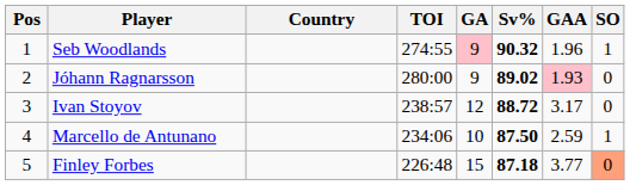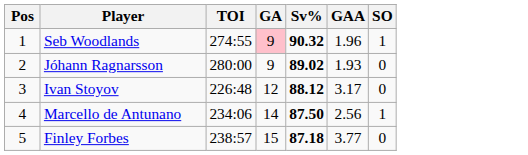 <table class="wikitable sortable" style="text-align: center;">
 <tr>
 <th width=30>Pos</th>
 <th width=165>Player</th>
-<th width=125>Country</th>
 <th width=20>TOI</th>
 <th width=20>GA</th>
 <th width=20>Sv%</th>
 <th width=20>GAA</th>
 <th width=20>SO</th>
 </tr>
 <tr>
 <td>1</td>
 <td align=left><a href='#'>Seb Woodlands</a></td>
-<td align=left></td>
 <td>274:55</td>
 <td style="background: pink;">9</td>
 <td><strong>90.32</strong></td>
 <td>1.96</td>
 <td>1</td>
 </tr>
 <tr>
 <td>2</td>
 <td align=left><a href='#'>Jóhann Ragnarsson</a></td>
-<td align=left></td>
 <td>280:00</td>
 <td>9</td>
 <td><strong>89.02</strong></td>
-<td style="background: pink;">1.93</td>
+<td>1.93</td>
 <td>0</td>
 </tr>
 <tr>
 <td>3</td>
 <td align=left><a href='#'>Ivan Stoyov</a></td>
-<td align=left></td>
-<td>238:57</td>
+<td>226:48</td>
 <td>12</td>
-<td><strong>88.72</strong></td>
+<td><strong>88.12</strong></td>
 <td>3.17</td>
 <td>0</td>
 </tr>
 <tr>
 <td>4</td>
 <td align=left><a href='#'>Marcello de Antunano</a></td>
-<td align=left></td>
 <td>234:06</td>
-<td>10</td>
+<td>14</td>
 <td><strong>87.50</strong></td>
-<td>2.59</td>
+<td>2.56</td>
 <td>1</td>
 </tr>
 <tr>
 <td>5</td>
 <td align=left><a href='#'>Finley Forbes</a></td>
-<td align=left></td>
-<td>226:48</td>
+<td>238:57</td>
 <td>15</td>
 <td><strong>87.18</strong></td>
 <td>3.77</td>
-<td style="background: lightsalmon;">0</td>
+<td>0</td>
 </tr>
 </table>
